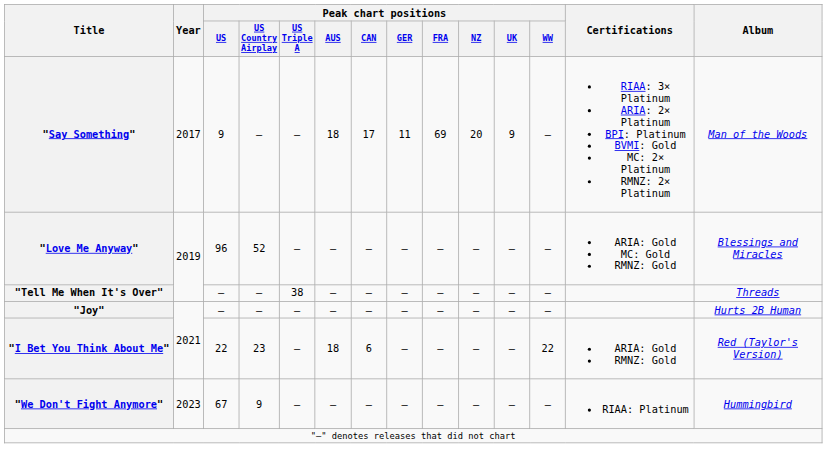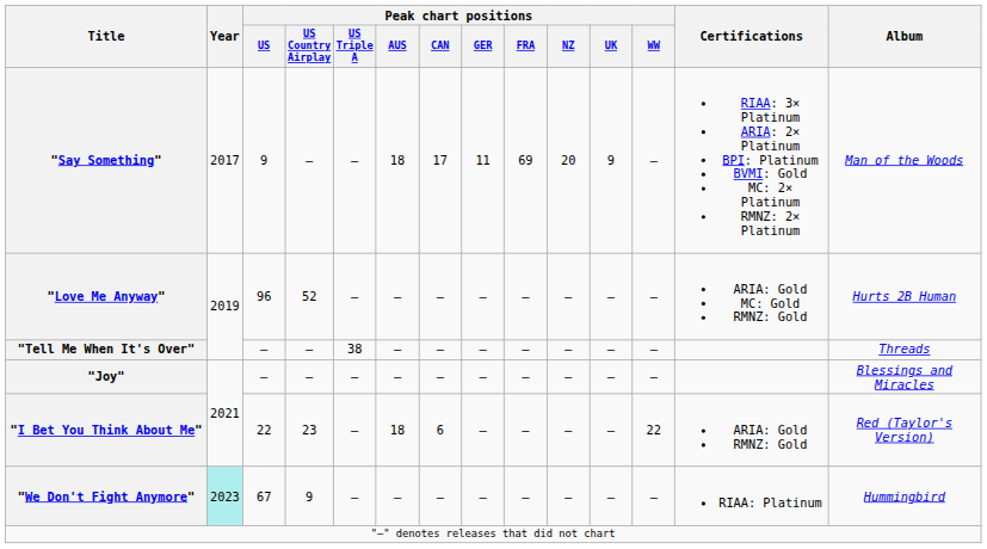 <table class="wikitable plainrowheaders" style="text-align:center;">
 <tr>
 <th rowspan="2" style="width:16em;">Title</th>
 <th rowspan="2">Year</th>
 <th colspan="10">Peak chart positions</th>
 <th rowspan="2" style="width:12em;">Certifications</th>
 <th rowspan="2" style="width:12em;">Album</th>
 </tr>
 <tr style="font-size:smaller;">
 <th width="40"><a href='#'>US</a><br></th>
 <th width="40"><a href='#'>US Country Airplay</a><br></th>
 <th width="40"><a href='#'>US Triple A</a><br></th>
 <th width="40"><a href='#'>AUS</a><br></th>
 <th width="40"><a href='#'>CAN</a><br></th>
 <th width="40"><a href='#'>GER</a><br></th>
 <th width="40"><a href='#'>FRA</a><br></th>
 <th width="40"><a href='#'>NZ</a><br></th>
 <th width="40"><a href='#'>UK</a><br></th>
 <th width="40"><a href='#'>WW</a><br></th>
 </tr>
 <tr>
 <th scope="row">"<a href='#'>Say Something</a>"<br></th>
 <td>2017</td>
 <td>9</td>
 <td>—</td>
 <td>—</td>
 <td>18</td>
 <td>17</td>
 <td>11</td>
 <td>69</td>
 <td>20</td>
 <td>9</td>
 <td>—</td>
 <td><br><ul><li><a href='#'>RIAA</a>: 3× Platinum</li><li><a href='#'>ARIA</a>: 2× Platinum</li><li><a href='#'>BPI</a>: Platinum</li><li><a href='#'>BVMI</a>: Gold</li><li>MC: 2× Platinum</li><li>RMNZ: 2× Platinum</li></ul></td>
 <td><em><a href='#'>Man of the Woods</a></em></td>
 </tr>
 <tr>
 <th scope="row">"<a href='#'>Love Me Anyway</a>"<br></th>
 <td rowspan="2">2019</td>
 <td>96</td>
 <td>52</td>
 <td>—</td>
 <td>—</td>
 <td>—</td>
 <td>—</td>
 <td>—</td>
 <td>—</td>
 <td>—</td>
 <td>—</td>
 <td><br><ul><li>ARIA: Gold</li><li>MC: Gold</li><li>RMNZ: Gold</li></ul></td>
-<td><em><a href='#'>Blessings and Miracles</a></em></td>
+<td><em><a href='#'>Hurts 2B Human</a></em></td>
 </tr>
 <tr>
 <th scope="row">"Tell Me When It's Over"<br></th>
 <td>—</td>
 <td>—</td>
 <td>38</td>
 <td>—</td>
 <td>—</td>
 <td>—</td>
 <td>—</td>
 <td>—</td>
 <td>—</td>
 <td>—</td>
 <td></td>
 <td><em><a href='#'>Threads</a></em></td>
 </tr>
 <tr>
 <th scope="row">"Joy"<br></th>
 <td rowspan="2">2021</td>
 <td>—</td>
 <td>—</td>
 <td>—</td>
 <td>—</td>
 <td>—</td>
 <td>—</td>
 <td>—</td>
 <td>—</td>
 <td>—</td>
 <td>—</td>
 <td></td>
-<td><em><a href='#'>Hurts 2B Human</a></em></td>
+<td><em><a href='#'>Blessings and Miracles</a></em></td>
 </tr>
 <tr>
 <th scope="row">"<a href='#'>I Bet You Think About Me</a>"<br></th>
 <td>22</td>
 <td>23</td>
 <td>—</td>
 <td>18</td>
 <td>6</td>
 <td>—</td>
 <td>—</td>
 <td>—</td>
 <td>—</td>
 <td>22</td>
 <td><br><ul><li>ARIA: Gold</li><li>RMNZ: Gold</li></ul></td>
 <td><em><a href='#'>Red (Taylor's Version)</a></em></td>
 </tr>
 <tr>
 <th scope="row">"<a href='#'>We Don't Fight Anymore</a>"<br></th>
-<td>2023</td>
+<td style="background: paleturquoise;">2023</td>
 <td>67</td>
 <td>9</td>
 <td>—</td>
 <td>—</td>
 <td>—</td>
 <td>—</td>
 <td>—</td>
 <td>—</td>
 <td>—</td>
 <td>—</td>
 <td><br><ul><li>RIAA: Platinum</li></ul></td>
 <td><em><a href='#'>Hummingbird</a></em></td>
 </tr>
 <tr>
 <td colspan="15" style="font-size: 85%">"—" denotes releases that did not chart</td>
 </tr>
 </table>
